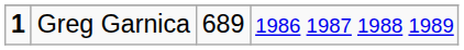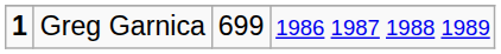 <table class="wikitable">
 <tr>
 </tr>
 <tr>
 <td><strong>1</strong></td>
 <td>Greg Garnica</td>
-<td>689</td>
+<td>699</td>
 <td style="font-size:80%;"><a href='#'>1986</a> <a href='#'>1987</a> <a href='#'>1988</a> <a href='#'>1989</a></td>
 </tr>
 </table>
